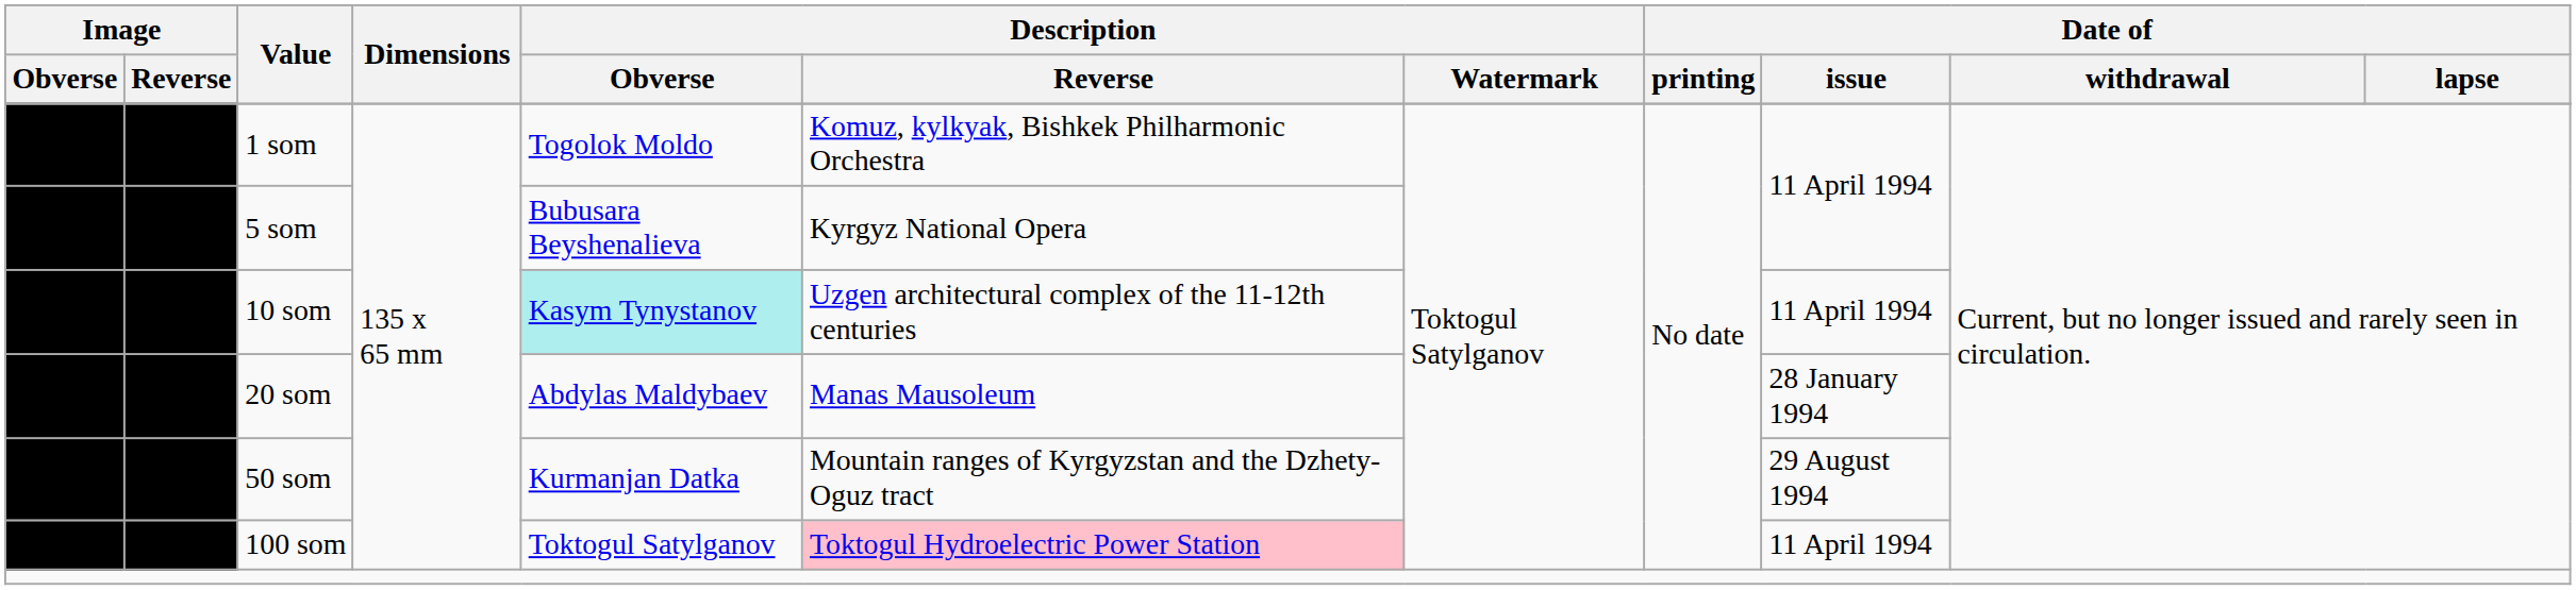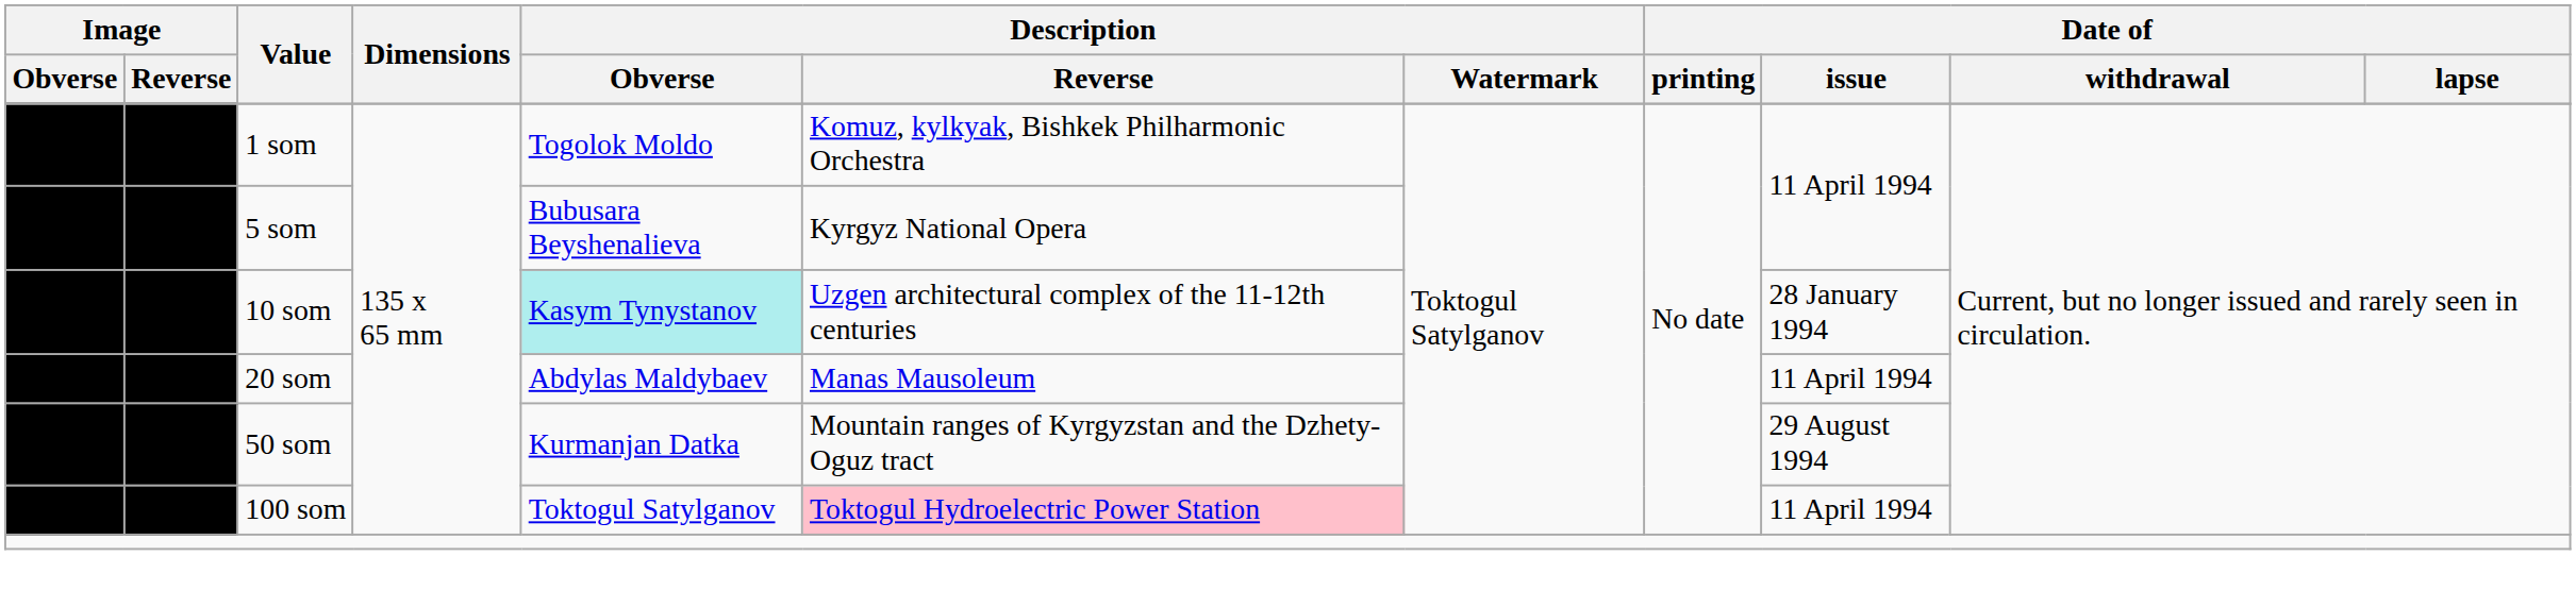 <table class="wikitable" style="font-size: 90%">
 <tr>
 <th colspan="2">Image</th>
 <th rowspan="2">Value</th>
 <th rowspan="2">Dimensions</th>
 <th colspan="3">Description</th>
 <th colspan="4">Date of</th>
 </tr>
 <tr>
 <th>Obverse</th>
 <th>Reverse</th>
 <th>Obverse</th>
 <th>Reverse</th>
 <th>Watermark</th>
 <th>printing</th>
 <th>issue</th>
 <th>withdrawal</th>
 <th>lapse</th>
 </tr>
 <tr>
 </tr>
 <tr>
 <td align="center" bgcolor="#000000"></td>
 <td align="center" bgcolor="#000000"></td>
 <td>1 som</td>
 <td rowspan="6">135 х 65 mm</td>
 <td><a href='#'>Togolok Moldo</a></td>
 <td><a href='#'>Komuz</a>, <a href='#'>kylkyak</a>, Bishkek Philharmonic Orchestra</td>
 <td rowspan="6">Toktogul Satylganov</td>
 <td rowspan="6">No date</td>
 <td rowspan="2">11 April 1994</td>
 <td rowspan="6" colspan="2">Current, but no longer issued and rarely seen in circulation.</td>
 </tr>
 <tr>
 <td align="center" bgcolor="#000000"></td>
 <td align="center" bgcolor="#000000"></td>
 <td>5 som</td>
 <td><a href='#'>Bubusara Beyshenalieva</a></td>
 <td>Kyrgyz National Opera</td>
 </tr>
 <tr>
 <td align="center" bgcolor="#000000"></td>
 <td align="center" bgcolor="#000000"></td>
 <td>10 som</td>
 <td style="background: paleturquoise;"><a href='#'>Kasym Tynystanov</a></td>
 <td><a href='#'>Uzgen</a> architectural complex of the 11-12th centuries</td>
-<td>11 April 1994</td>
+<td>28 January 1994</td>
 </tr>
 <tr>
 <td align="center" bgcolor="#000000"></td>
 <td align="center" bgcolor="#000000"></td>
 <td>20 som</td>
 <td><a href='#'>Abdylas Maldybaev</a></td>
 <td><a href='#'>Manas Mausoleum</a></td>
-<td>28 January 1994</td>
+<td>11 April 1994</td>
 </tr>
 <tr>
 <td align="center" bgcolor="#000000"></td>
 <td align="center" bgcolor="#000000"></td>
 <td>50 som</td>
 <td><a href='#'>Kurmanjan Datka</a></td>
 <td>Mountain ranges of Kyrgyzstan and the Dzhety-Oguz tract</td>
 <td>29 August 1994</td>
 </tr>
 <tr>
 <td align="center" bgcolor="#000000"></td>
 <td align="center" bgcolor="#000000"></td>
 <td>100 som</td>
 <td><a href='#'>Toktogul Satylganov</a></td>
 <td style="background: pink;"><a href='#'>Toktogul Hydroelectric Power Station</a></td>
 <td>11 April 1994</td>
 </tr>
 <tr>
 <td colspan="11"></td>
 </tr>
 </table>
